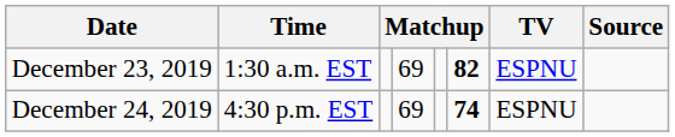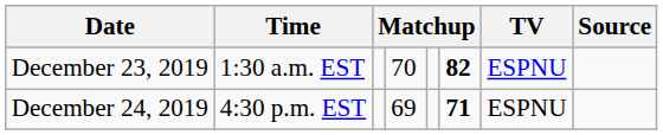 <table class="wikitable" style="font-size:90%">
 <tr>
 <th>Date</th>
 <th>Time</th>
 <th colspan=4>Matchup</th>
 <th>TV</th>
 <th>Source</th>
 </tr>
 <tr>
 <td>December 23, 2019</td>
 <td>1:30 a.m. <a href='#'>EST</a></td>
 <td style=></td>
-<td>69</td>
+<td>70</td>
 <td style=></td>
 <td><strong>82</strong></td>
 <td><a href='#'>ESPNU</a></td>
 <td></td>
 </tr>
 <tr>
 <td>December 24, 2019</td>
 <td>4:30 p.m. <a href='#'>EST</a></td>
 <td style=></td>
 <td>69</td>
 <td style=></td>
-<td><strong>74</strong></td>
+<td><strong>71</strong></td>
 <td>ESPNU</td>
 <td></td>
 </tr>
 </table>
